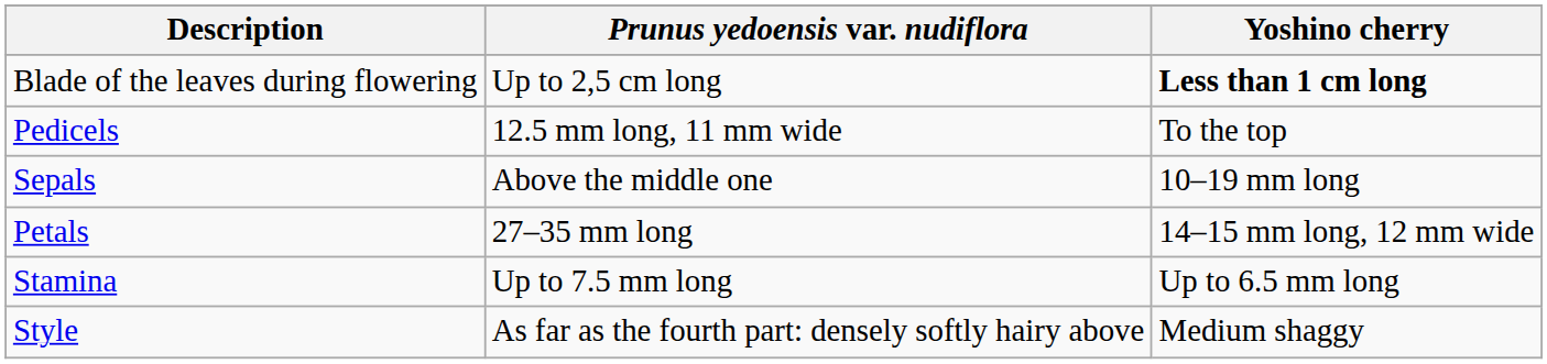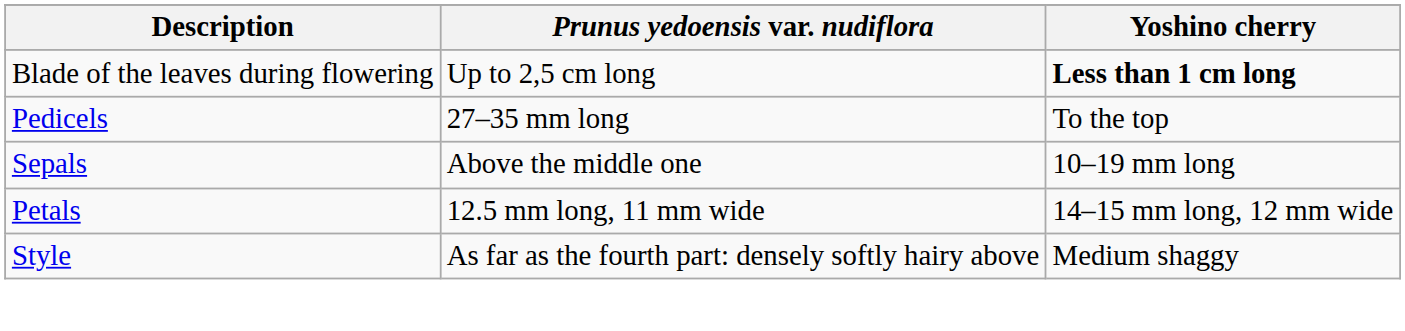 <table class="wikitable" style="margin-left:auto;margin-right:auto">
 <tr>
 </tr>
 <tr>
 <th>Description</th>
 <th><em>Prunus yedoensis</em> var. <em>nudiflora</em></th>
 <th>Yoshino cherry</th>
 </tr>
 <tr>
 <td>Blade of the leaves during flowering</td>
 <td>Up to 2,5 cm long</td>
 <td><strong>Less than 1 cm long</strong></td>
 </tr>
 <tr>
 <td><a href='#'>Pedicels</a></td>
-<td>12.5 mm long, 11 mm wide</td>
+<td>27–35 mm long</td>
 <td>To the top</td>
 </tr>
 <tr>
 <td><a href='#'>Sepals</a></td>
 <td>Above the middle one</td>
 <td>10–19 mm long</td>
 </tr>
 <tr>
 <td><a href='#'>Petals</a></td>
-<td>27–35 mm long</td>
+<td>12.5 mm long, 11 mm wide</td>
 <td>14–15 mm long, 12 mm wide</td>
-</tr>
-<tr>
-<td><a href='#'>Stamina</a></td>
-<td>Up to 7.5 mm long</td>
-<td>Up to 6.5 mm long</td>
 </tr>
 <tr>
 <td><a href='#'>Style</a></td>
 <td>As far as the fourth part: densely softly hairy above</td>
 <td>Medium shaggy</td>
 </tr>
 </table>
